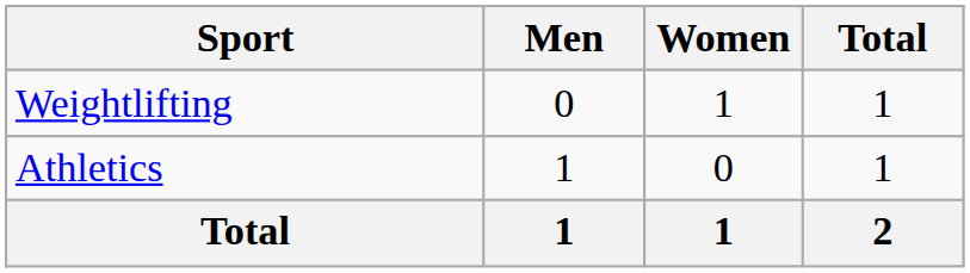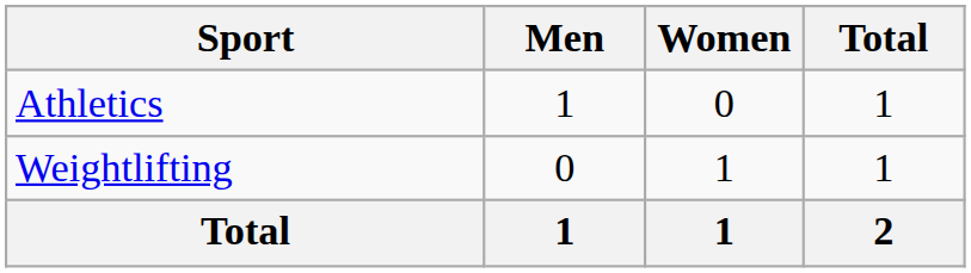 <table class="wikitable sortable" style="text-align:center;">
 <tr>
 <th width=180>Sport</th>
 <th width=55>Men</th>
 <th width=55>Women</th>
 <th width=55>Total</th>
 </tr>
 <tr>
+<td align=left><a href='#'>Athletics</a></td>
+<td>1</td>
+<td>0</td>
+<td>1</td>
+</tr>
+<tr>
 <td align=left><a href='#'>Weightlifting</a></td>
 <td>0</td>
 <td>1</td>
-<td>1</td>
-</tr>
-<tr>
-<td align=left><a href='#'>Athletics</a></td>
-<td>1</td>
-<td>0</td>
 <td>1</td>
 </tr>
 <tr>
 <th>Total</th>
 <th>1</th>
 <th>1</th>
 <th>2</th>
 </tr>
 </table>
